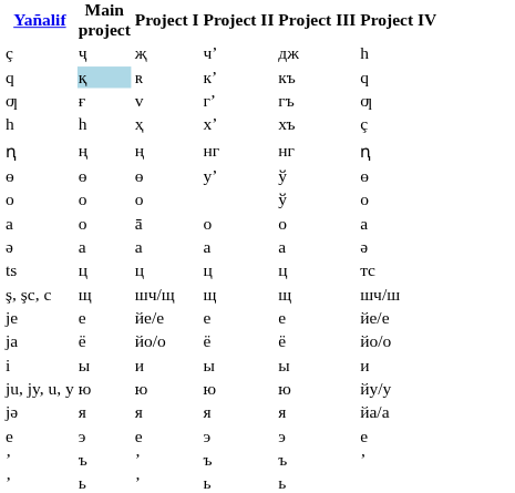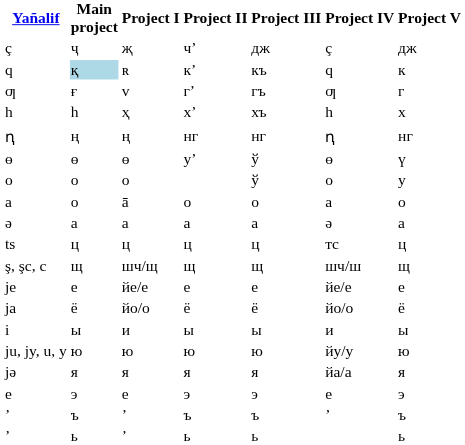 <table class="standard">
 <tr>
 <th><a href='#'>Yañalif</a></th>
 <th>Main<br>project</th>
 <th>Project I</th>
 <th>Project II</th>
 <th>Project III</th>
 <th>Project IV</th>
+<th>Project V</th>
 </tr>
 <tr>
 <td>ç</td>
 <td>ҷ</td>
 <td>җ</td>
 <td>чʼ</td>
 <td>дж</td>
-<td>h</td>
+<td>ç</td>
+<td>дж</td>
 </tr>
 <tr>
 <td>q</td>
 <td style="background: lightblue;">қ</td>
 <td>ʀ</td>
 <td>кʼ</td>
 <td>къ</td>
 <td>q</td>
+<td>к</td>
 </tr>
 <tr>
 <td>ƣ</td>
 <td>ғ</td>
 <td>v</td>
 <td>гʼ</td>
 <td>гъ</td>
 <td>ƣ</td>
+<td>г</td>
 </tr>
 <tr>
 <td>h</td>
 <td>һ</td>
 <td>ҳ</td>
 <td>хʼ</td>
 <td>хъ</td>
-<td>ç</td>
+<td>h</td>
+<td>х</td>
 </tr>
 <tr>
 <td>ꞑ</td>
 <td>ң</td>
 <td>ң</td>
 <td>нг</td>
 <td>нг</td>
 <td>ꞑ</td>
+<td>нг</td>
 </tr>
 <tr>
 <td>ө</td>
 <td>ө</td>
 <td>ө</td>
 <td>уʼ</td>
 <td>ў</td>
 <td>ө</td>
+<td>ү</td>
 </tr>
 <tr>
 <td>o</td>
 <td>о</td>
 <td>о</td>
 <td></td>
 <td>ў</td>
 <td>о</td>
+<td>у</td>
 </tr>
 <tr>
 <td>a</td>
 <td>о</td>
 <td>ā</td>
 <td>о</td>
 <td>о</td>
 <td>а</td>
+<td>о</td>
 </tr>
 <tr>
 <td>ə</td>
 <td>а</td>
 <td>а</td>
 <td>а</td>
 <td>а</td>
 <td>ə</td>
+<td>а</td>
 </tr>
 <tr>
 <td>ts</td>
 <td>ц</td>
 <td>ц</td>
 <td>ц</td>
 <td>ц</td>
 <td>тс</td>
+<td>ц</td>
 </tr>
 <tr>
 <td>ş, şc, c</td>
 <td>щ</td>
 <td>шч/щ</td>
 <td>щ</td>
 <td>щ</td>
 <td>шч/ш</td>
+<td>щ</td>
 </tr>
 <tr>
 <td>je</td>
 <td>е</td>
 <td>йе/е</td>
 <td>е</td>
 <td>е</td>
 <td>йе/е</td>
+<td>е</td>
 </tr>
 <tr>
 <td>ja</td>
 <td>ё</td>
 <td>йо/о</td>
 <td>ё</td>
 <td>ё</td>
 <td>йо/о</td>
+<td>ё</td>
 </tr>
 <tr>
 <td>i</td>
 <td>ы</td>
 <td>и</td>
 <td>ы</td>
 <td>ы</td>
 <td>и</td>
+<td>ы</td>
 </tr>
 <tr>
 <td>ju, jy, u, y</td>
 <td>ю</td>
 <td>ю</td>
 <td>ю</td>
 <td>ю</td>
 <td>йу/у</td>
+<td>ю</td>
 </tr>
 <tr>
 <td>jə</td>
 <td>я</td>
 <td>я</td>
 <td>я</td>
 <td>я</td>
 <td>йа/а</td>
+<td>я</td>
 </tr>
 <tr>
 <td>е</td>
 <td>э</td>
 <td>е</td>
 <td>э</td>
 <td>э</td>
 <td>е</td>
+<td>э</td>
 </tr>
 <tr>
 <td>ʼ</td>
 <td>ъ</td>
 <td>ʼ</td>
 <td>ъ</td>
 <td>ъ</td>
 <td>ʼ</td>
+<td>ъ</td>
 </tr>
 <tr>
 <td>ʼ</td>
 <td>ь</td>
 <td>ʼ</td>
 <td>ь</td>
 <td>ь</td>
 <td></td>
+<td>ь</td>
 </tr>
 </table>
